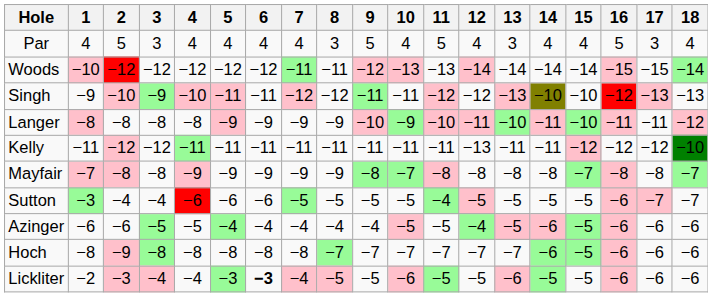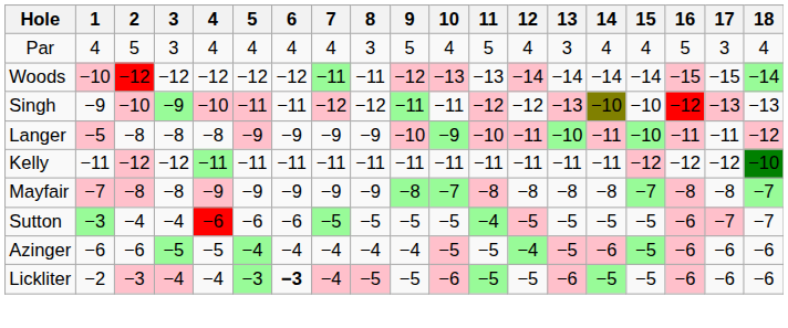 <table class="wikitable" style="text-align:center">
 <tr>
 <th>Hole</th>
 <th>1</th>
 <th>2</th>
 <th>3</th>
 <th>4</th>
 <th>5</th>
 <th>6</th>
 <th>7</th>
 <th>8</th>
 <th>9</th>
 <th>10</th>
 <th>11</th>
 <th>12</th>
 <th>13</th>
 <th>14</th>
 <th>15</th>
 <th>16</th>
 <th>17</th>
 <th>18</th>
 </tr>
 <tr>
 <td>Par</td>
 <td>4</td>
 <td>5</td>
 <td>3</td>
 <td>4</td>
 <td>4</td>
 <td>4</td>
 <td>4</td>
 <td>3</td>
 <td>5</td>
 <td>4</td>
 <td>5</td>
 <td>4</td>
 <td>3</td>
 <td>4</td>
 <td>4</td>
 <td>5</td>
 <td>3</td>
 <td>4</td>
 </tr>
 <tr>
 <td align=left> Woods</td>
 <td style="background: Pink;">−10</td>
 <td style="background: Red;">−12</td>
 <td>−12</td>
 <td>−12</td>
 <td>−12</td>
 <td>−12</td>
 <td style="background:PaleGreen;">−11</td>
 <td>−11</td>
 <td style="background: Pink;">−12</td>
 <td style="background: Pink;">−13</td>
 <td>−13</td>
 <td style="background: Pink;">−14</td>
 <td>−14</td>
 <td>−14</td>
 <td>−14</td>
 <td style="background: Pink;">−15</td>
 <td>−15</td>
 <td style="background:PaleGreen;">−14</td>
 </tr>
 <tr>
 <td align=left> Singh</td>
 <td>−9</td>
 <td style="background: Pink;">−10</td>
 <td style="background:PaleGreen;">−9</td>
 <td style="background: Pink;">−10</td>
 <td style="background: Pink;">−11</td>
 <td>−11</td>
 <td style="background: Pink;">−12</td>
 <td>−12</td>
 <td style="background:PaleGreen;">−11</td>
 <td>−11</td>
 <td style="background: Pink;">−12</td>
 <td>−12</td>
 <td style="background: Pink;">−13</td>
 <td style="background:Olive;">−10</td>
 <td>−10</td>
 <td style="background: Red;">−12</td>
 <td style="background: Pink;">−13</td>
 <td>−13</td>
 </tr>
 <tr>
 <td align=left> Langer</td>
-<td style="background: Pink;">−8</td>
+<td style="background: Pink;">−5</td>
 <td>−8</td>
 <td>−8</td>
 <td>−8</td>
 <td style="background: Pink;">−9</td>
 <td>−9</td>
 <td>−9</td>
 <td>−9</td>
 <td style="background: Pink;">−10</td>
 <td style="background:PaleGreen;">−9</td>
 <td style="background: Pink;">−10</td>
 <td style="background: Pink;">−11</td>
 <td style="background:PaleGreen;">−10</td>
 <td style="background: Pink;">−11</td>
 <td style="background:PaleGreen;">−10</td>
 <td style="background: Pink;">−11</td>
 <td>−11</td>
 <td style="background: Pink;">−12</td>
 </tr>
 <tr>
 <td align=left> Kelly</td>
 <td>−11</td>
 <td style="background: Pink;">−12</td>
 <td>−12</td>
 <td style="background:PaleGreen;">−11</td>
 <td>−11</td>
 <td>−11</td>
 <td>−11</td>
 <td>−11</td>
 <td>−11</td>
 <td>−11</td>
 <td>−11</td>
-<td>−13</td>
+<td>−11</td>
 <td>−11</td>
 <td>−11</td>
 <td style="background: Pink;">−12</td>
 <td>−12</td>
 <td>−12</td>
 <td style="background:Green;">−10</td>
 </tr>
 <tr>
 <td align=left> Mayfair</td>
 <td style="background: Pink;">−7</td>
 <td style="background: Pink;">−8</td>
 <td>−8</td>
 <td style="background: Pink;">−9</td>
 <td>−9</td>
 <td>−9</td>
 <td>−9</td>
 <td>−9</td>
 <td style="background:PaleGreen;">−8</td>
 <td style="background:PaleGreen;">−7</td>
 <td style="background: Pink;">−8</td>
 <td>−8</td>
 <td>−8</td>
 <td>−8</td>
 <td style="background:PaleGreen;">−7</td>
 <td style="background: Pink;">−8</td>
 <td>−8</td>
 <td style="background:PaleGreen;">−7</td>
 </tr>
 <tr>
 <td align=left> Sutton</td>
 <td style="background:PaleGreen;">−3</td>
 <td>−4</td>
 <td>−4</td>
 <td style="background: Red;">−6</td>
 <td>−6</td>
 <td>−6</td>
 <td style="background:PaleGreen;">−5</td>
 <td>−5</td>
 <td>−5</td>
 <td>−5</td>
 <td style="background:PaleGreen;">−4</td>
 <td style="background: Pink;">−5</td>
 <td>−5</td>
 <td>−5</td>
 <td>−5</td>
 <td style="background: Pink;">−6</td>
 <td style="background: Pink;">−7</td>
 <td>−7</td>
 </tr>
 <tr>
 <td align=left> Azinger</td>
 <td>−6</td>
 <td>−6</td>
 <td style="background:PaleGreen;">−5</td>
 <td>−5</td>
 <td style="background:PaleGreen;">−4</td>
 <td>−4</td>
 <td>−4</td>
 <td>−4</td>
 <td>−4</td>
 <td style="background: Pink;">−5</td>
 <td>−5</td>
 <td style="background:PaleGreen;">−4</td>
 <td style="background: Pink;">−5</td>
 <td style="background: Pink;">−6</td>
 <td style="background:PaleGreen;">−5</td>
 <td style="background: Pink;">−6</td>
 <td>−6</td>
 <td>−6</td>
 </tr>
 <tr>
-<td align=left> Hoch</td>
-<td>−8</td>
-<td style="background: Pink;">−9</td>
-<td style="background:PaleGreen;">−8</td>
-<td>−8</td>
-<td>−8</td>
-<td>−8</td>
-<td>−8</td>
-<td style="background:PaleGreen;">−7</td>
-<td>−7</td>
-<td>−7</td>
-<td>−7</td>
-<td>−7</td>
-<td>−7</td>
-<td style="background:PaleGreen;">−6</td>
-<td style="background:PaleGreen;">−5</td>
-<td style="background: Pink;">−6</td>
-<td>−6</td>
-<td>−6</td>
-</tr>
-<tr>
 <td align=left> Lickliter</td>
 <td>−2</td>
 <td style="background: Pink;">−3</td>
 <td style="background: Pink;">−4</td>
 <td>−4</td>
 <td style="background:PaleGreen;">−3</td>
 <td><strong>−3</strong></td>
 <td style="background: Pink;">−4</td>
 <td style="background: Pink;">−5</td>
 <td>−5</td>
 <td style="background: Pink;">−6</td>
 <td style="background:PaleGreen;">−5</td>
 <td>−5</td>
 <td style="background: Pink;">−6</td>
 <td style="background:PaleGreen;">−5</td>
 <td>−5</td>
 <td style="background: Pink;">−6</td>
 <td>−6</td>
 <td>−6</td>
 </tr>
 </table>
